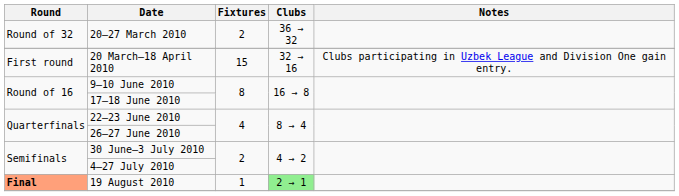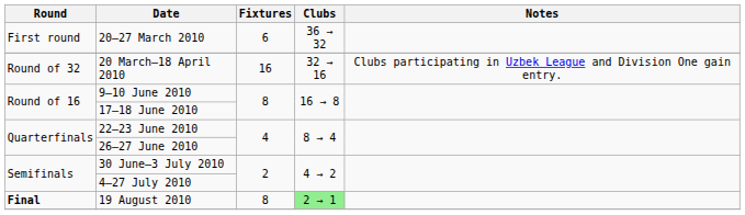 <table class="wikitable">
 <tr>
 <th>Round</th>
 <th>Date</th>
 <th>Fixtures</th>
 <th>Clubs</th>
 <th>Notes</th>
 </tr>
 <tr>
-<td>Round of 32</td>
+<td>First round</td>
 <td>20–27 March 2010</td>
-<td align="center">2</td>
+<td align="center">6</td>
 <td align="center">36 → 32</td>
 <td align="center"></td>
 </tr>
 <tr>
 </tr>
 <tr>
-<td>First round</td>
+<td>Round of 32</td>
 <td>20 March–18 April 2010</td>
-<td align="center">15</td>
+<td align="center">16</td>
 <td align="center">32 → 16</td>
 <td align="center">Clubs participating in <a href='#'>Uzbek League</a> and Division One gain entry.</td>
 </tr>
 <tr>
 <td rowspan="2">Round of 16</td>
 <td>9–10 June 2010</td>
 <td rowspan="2" align="center">8</td>
 <td rowspan="2" align="center">16 → 8</td>
 <td rowspan="2" align="center"></td>
 </tr>
 <tr>
 <td>17–18 June 2010</td>
 </tr>
 <tr>
 <td rowspan="2">Quarterfinals</td>
 <td>22–23 June 2010</td>
 <td rowspan="2" align="center">4</td>
 <td rowspan="2" align="center">8 → 4</td>
 <td rowspan="2" align="center"></td>
 </tr>
 <tr>
 <td>26–27 June 2010</td>
 </tr>
 <tr>
 <td rowspan="2">Semifinals</td>
 <td>30 June–3 July 2010</td>
 <td rowspan="2" align="center">2</td>
 <td rowspan="2" align="center">4 → 2</td>
 <td rowspan="2" align="center"></td>
 </tr>
 <tr>
 <td>4–27 July 2010</td>
 </tr>
 <tr>
-<td style="background: lightsalmon;"><strong>Final</strong></td>
+<td><strong>Final</strong></td>
 <td>19 August 2010</td>
-<td align="center">1</td>
+<td align="center">8</td>
 <td align="center" style="background: lightgreen;">2 → 1</td>
 <td align="center"></td>
 </tr>
 <tr>
 </tr>
 </table>
